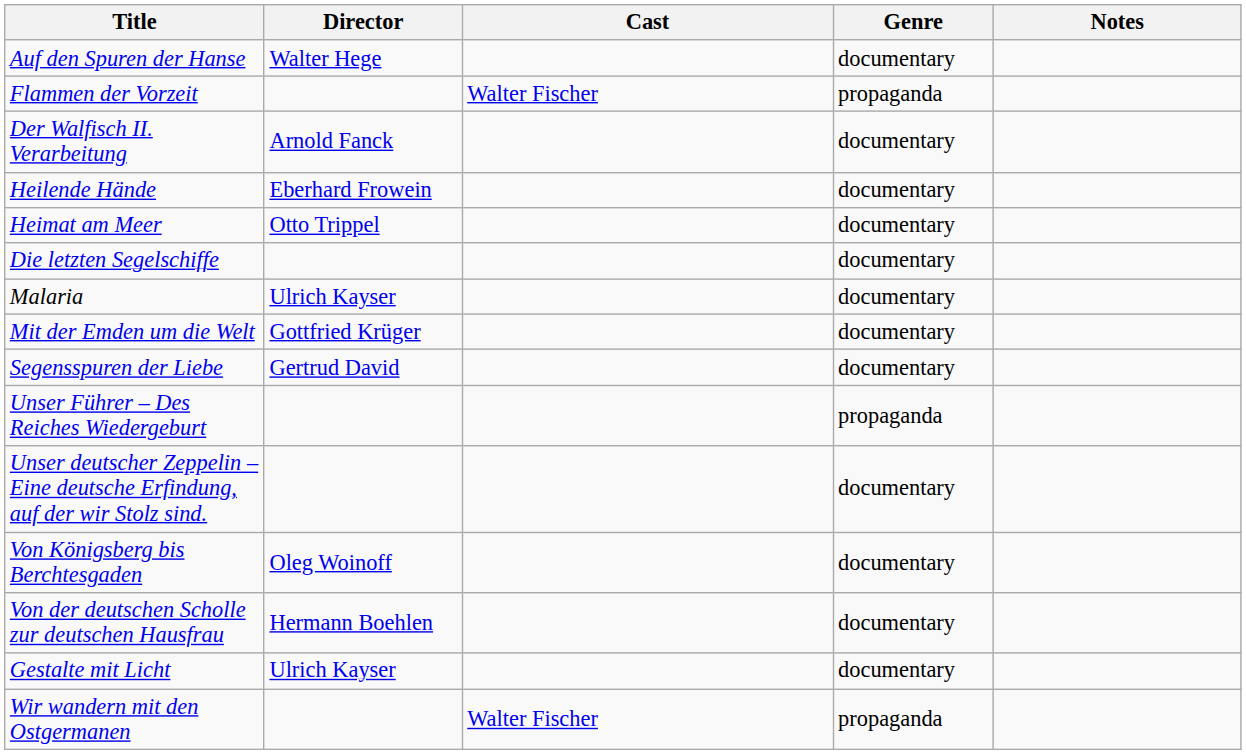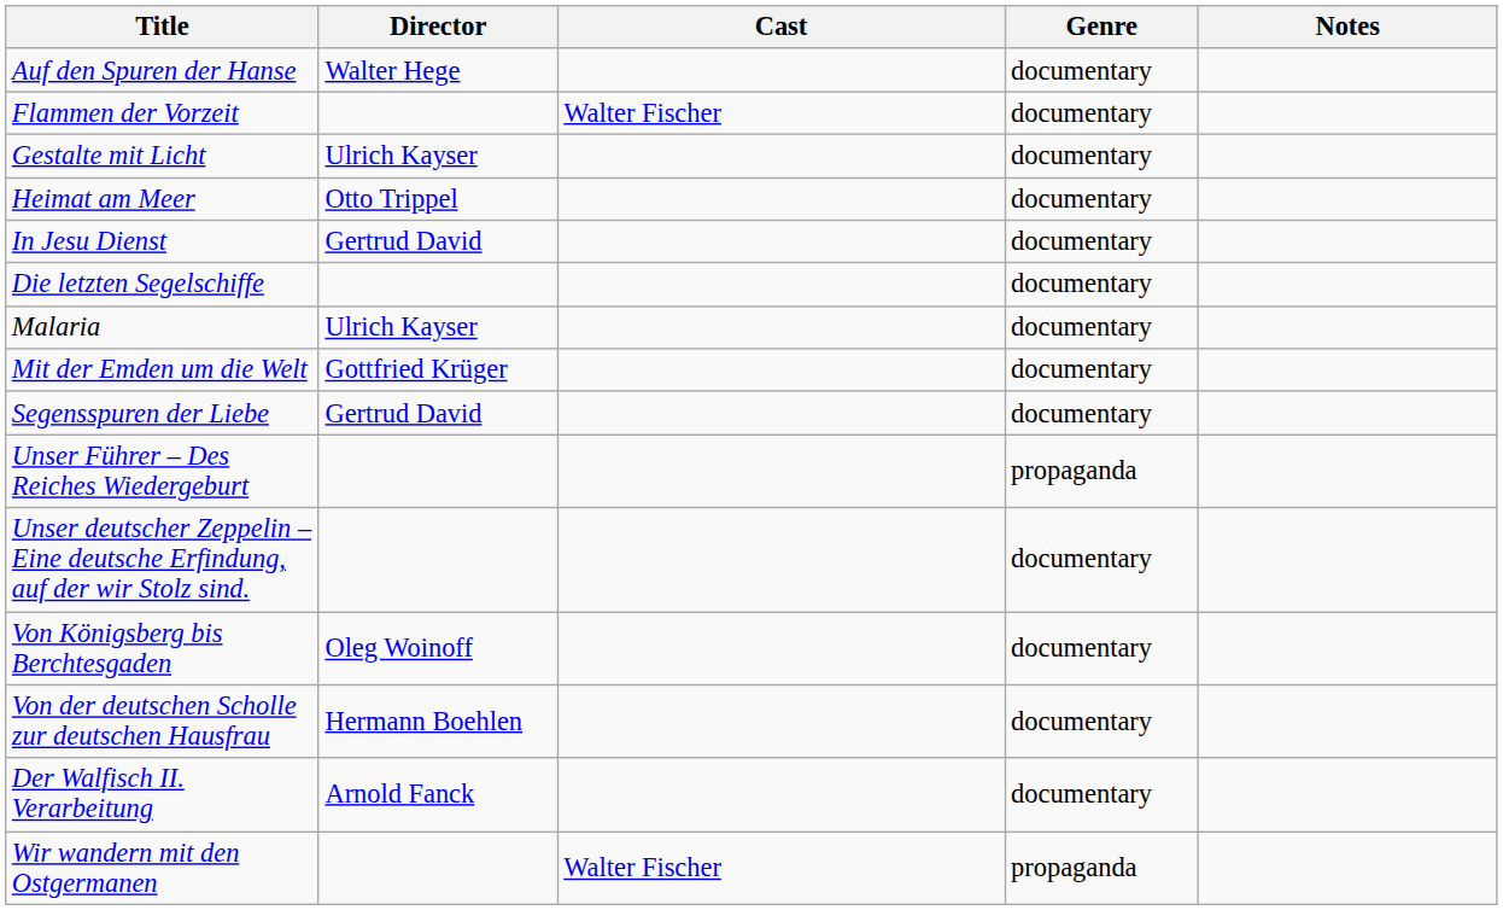 <table class="wikitable" style="width:100%;">
 <tr>
 <th style="width:21%;">Title</th>
 <th style="width:16%;">Director</th>
 <th style="width:30%;">Cast</th>
 <th style="width:13%;">Genre</th>
 <th style="width:20%;">Notes</th>
 </tr>
 <tr>
 <td><em><a href='#'>Auf den Spuren der Hanse</a></em></td>
 <td><a href='#'>Walter Hege</a></td>
 <td></td>
 <td>documentary</td>
 <td></td>
 </tr>
 <tr>
 <td><em><a href='#'>Flammen der Vorzeit</a></em></td>
 <td></td>
 <td><a href='#'>Walter Fischer</a></td>
-<td>propaganda</td>
-<td></td>
-</tr>
-<tr>
-<td><em><a href='#'>Der Walfisch II. Verarbeitung</a></em></td>
-<td><a href='#'>Arnold Fanck</a></td>
-<td></td>
 <td>documentary</td>
 <td></td>
 </tr>
 <tr>
-<td><em><a href='#'>Heilende Hände</a></em></td>
-<td><a href='#'>Eberhard Frowein</a></td>
+<td><em><a href='#'>Gestalte mit Licht</a></em></td>
+<td><a href='#'>Ulrich Kayser</a></td>
 <td></td>
 <td>documentary</td>
 <td></td>
 </tr>
 <tr>
 <td><em><a href='#'>Heimat am Meer</a></em></td>
 <td><a href='#'>Otto Trippel</a></td>
+<td></td>
+<td>documentary</td>
+<td></td>
+</tr>
+<tr>
+<td><em><a href='#'>In Jesu Dienst</a></em></td>
+<td><a href='#'>Gertrud David</a></td>
 <td></td>
 <td>documentary</td>
 <td></td>
 </tr>
 <tr>
 <td><em><a href='#'>Die letzten Segelschiffe</a></em></td>
 <td></td>
 <td></td>
 <td>documentary</td>
 <td></td>
 </tr>
 <tr>
 <td><em>Malaria</em></td>
 <td><a href='#'>Ulrich Kayser</a></td>
 <td></td>
 <td>documentary</td>
 <td></td>
 </tr>
 <tr>
 <td><em><a href='#'>Mit der Emden um die Welt</a></em></td>
 <td><a href='#'>Gottfried Krüger</a></td>
 <td></td>
 <td>documentary</td>
 <td></td>
 </tr>
 <tr>
 <td><em><a href='#'>Segensspuren der Liebe </a></em></td>
 <td><a href='#'>Gertrud David</a></td>
 <td></td>
 <td>documentary</td>
 <td></td>
 </tr>
 <tr>
 <td><em><a href='#'>Unser Führer – Des Reiches Wiedergeburt </a></em></td>
 <td></td>
 <td></td>
 <td>propaganda</td>
 <td></td>
 </tr>
 <tr>
 <td><em><a href='#'>Unser deutscher Zeppelin – Eine deutsche Erfindung, auf der wir Stolz sind.</a></em></td>
 <td></td>
 <td></td>
 <td>documentary</td>
 <td></td>
 </tr>
 <tr>
 <td><em><a href='#'>Von Königsberg bis Berchtesgaden</a></em></td>
 <td><a href='#'>Oleg Woinoff</a></td>
 <td></td>
 <td>documentary</td>
 <td></td>
 </tr>
 <tr>
 <td><em><a href='#'>Von der deutschen Scholle zur deutschen Hausfrau</a></em></td>
 <td><a href='#'>Hermann Boehlen</a></td>
 <td></td>
 <td>documentary</td>
 <td></td>
 </tr>
 <tr>
-<td><em><a href='#'>Gestalte mit Licht</a></em></td>
-<td><a href='#'>Ulrich Kayser</a></td>
+<td><em><a href='#'>Der Walfisch II. Verarbeitung</a></em></td>
+<td><a href='#'>Arnold Fanck</a></td>
 <td></td>
 <td>documentary</td>
 <td></td>
 </tr>
 <tr>
 <td><em><a href='#'>Wir wandern mit den Ostgermanen</a></em></td>
 <td></td>
 <td><a href='#'>Walter Fischer</a></td>
 <td>propaganda</td>
 <td></td>
 </tr>
 <tr>
 </tr>
 </table>
